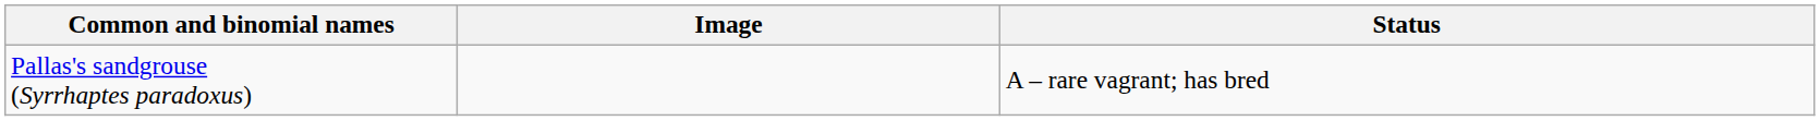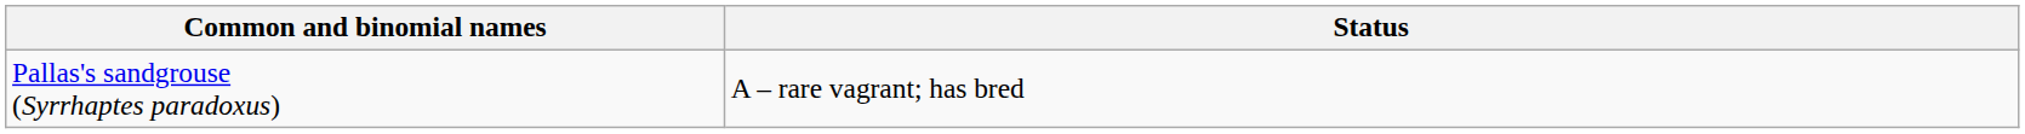 <table width=90% class="wikitable">
 <tr>
 <th width=25%>Common and binomial names</th>
-<th width=30%>Image</th>
 <th width=45%>Status</th>
 </tr>
 <tr>
 <td><a href='#'>Pallas's sandgrouse</a><br>(<em>Syrrhaptes paradoxus</em>)</td>
-<td></td>
 <td>A – rare vagrant; has bred</td>
 </tr>
 </table>
